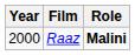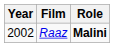 <table class="wikitable sortable">
 <tr>
 <th>Year</th>
 <th>Film</th>
 <th>Role</th>
 </tr>
 <tr>
-<td>2000</td>
+<td>2002</td>
 <td><em><a href='#'>Raaz</a></em></td>
 <td><strong>Malini</strong></td>
 </tr>
 </table>
